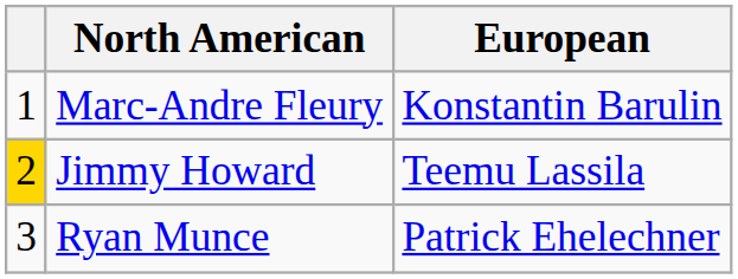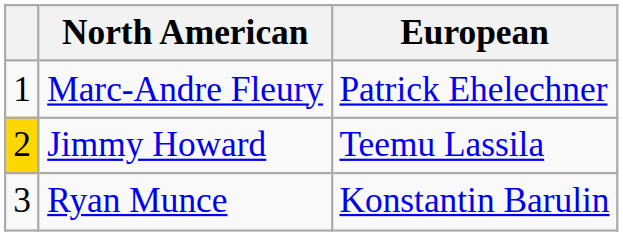 <table class="wikitable">
 <tr>
 <th></th>
 <th>North American</th>
 <th>European</th>
 </tr>
 <tr>
 <td>1</td>
 <td> <a href='#'>Marc-Andre Fleury</a></td>
-<td> <a href='#'>Konstantin Barulin</a></td>
+<td> <a href='#'>Patrick Ehelechner</a></td>
 </tr>
 <tr>
 <td style="background: gold;">2</td>
 <td> <a href='#'>Jimmy Howard</a></td>
 <td> <a href='#'>Teemu Lassila</a></td>
 </tr>
 <tr>
 <td>3</td>
 <td> <a href='#'>Ryan Munce</a></td>
-<td> <a href='#'>Patrick Ehelechner</a></td>
+<td> <a href='#'>Konstantin Barulin</a></td>
 </tr>
 </table>
